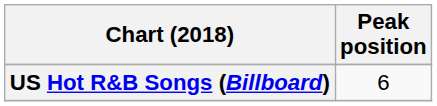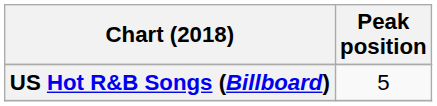 <table class="wikitable sortable plainrowheaders" style="text-align:center">
 <tr>
 <th scope="col">Chart (2018)</th>
 <th scope="col">Peak<br> position</th>
 </tr>
 <tr>
 </tr>
 <tr>
 </tr>
 <tr>
 </tr>
 <tr>
 </tr>
 <tr>
 </tr>
 <tr>
 </tr>
 <tr>
 </tr>
 <tr>
 </tr>
 <tr>
 </tr>
 <tr>
 </tr>
 <tr>
 </tr>
 <tr>
 </tr>
 <tr>
 </tr>
 <tr>
 <th scope="row">US <a href='#'>Hot R&B Songs</a> (<em><a href='#'>Billboard</a></em>)</th>
-<td>6</td>
+<td>5</td>
 </tr>
 <tr>
 </tr>
 <tr>
 </tr>
 </table>
